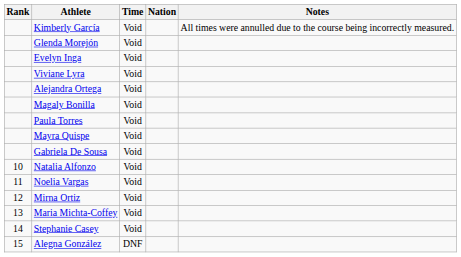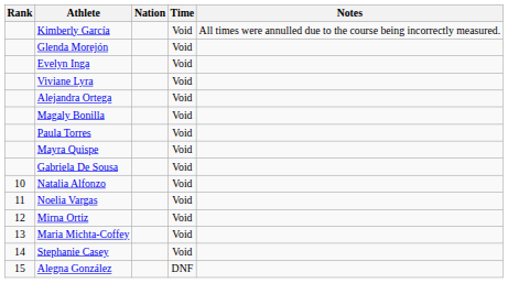 <table class="wikitable sortable" style="text-align:center">
 <tr>
 <th>Rank</th>
 <th>Athlete</th>
+<th>Nation</th>
 <th>Time</th>
-<th>Nation</th>
 <th>Notes</th>
 </tr>
 <tr>
 <td></td>
 <td align=left><a href='#'>Kimberly García</a></td>
+<td align=left></td>
 <td>Void</td>
-<td align=left></td>
 <td>All times were annulled due to the course being incorrectly measured.</td>
 </tr>
 <tr>
 <td></td>
 <td align=left><a href='#'>Glenda Morejón</a></td>
+<td align=left></td>
 <td>Void</td>
-<td align=left></td>
 <td></td>
 </tr>
 <tr>
 <td></td>
 <td align=left><a href='#'>Evelyn Inga</a></td>
+<td align=left></td>
 <td>Void</td>
-<td align=left></td>
 <td></td>
 </tr>
 <tr>
 <td></td>
 <td align=left><a href='#'>Viviane Lyra</a></td>
+<td align=left></td>
 <td>Void</td>
-<td align=left></td>
 <td></td>
 </tr>
 <tr>
 <td></td>
 <td align=left><a href='#'>Alejandra Ortega</a></td>
+<td align=left></td>
 <td>Void</td>
-<td align=left></td>
 <td></td>
 </tr>
 <tr>
 <td></td>
 <td align=left><a href='#'>Magaly Bonilla</a></td>
+<td align=left></td>
 <td>Void</td>
-<td align=left></td>
 <td></td>
 </tr>
 <tr>
 <td></td>
 <td align=left><a href='#'>Paula Torres</a></td>
+<td align=left></td>
 <td>Void</td>
-<td align=left></td>
 <td></td>
 </tr>
 <tr>
 <td></td>
 <td align=left><a href='#'>Mayra Quispe</a></td>
+<td align=left></td>
 <td>Void</td>
-<td align=left></td>
 <td></td>
 </tr>
 <tr>
 <td></td>
 <td align=left><a href='#'>Gabriela De Sousa</a></td>
+<td align=left></td>
 <td>Void</td>
-<td align=left></td>
 <td></td>
 </tr>
 <tr>
 <td>10</td>
 <td align=left><a href='#'>Natalia Alfonzo</a></td>
+<td align=left></td>
 <td>Void</td>
-<td align=left></td>
 <td></td>
 </tr>
 <tr>
 <td>11</td>
 <td align=left><a href='#'>Noelia Vargas</a></td>
+<td align=left></td>
 <td>Void</td>
-<td align=left></td>
 <td></td>
 </tr>
 <tr>
 <td>12</td>
 <td align=left><a href='#'>Mirna Ortiz</a></td>
+<td align=left></td>
 <td>Void</td>
-<td align=left></td>
 <td></td>
 </tr>
 <tr>
 <td>13</td>
 <td align=left><a href='#'>Maria Michta-Coffey</a></td>
+<td align=left></td>
 <td>Void</td>
-<td align=left></td>
 <td></td>
 </tr>
 <tr>
 <td>14</td>
 <td align=left><a href='#'>Stephanie Casey</a></td>
+<td align=left></td>
 <td>Void</td>
-<td align=left></td>
 <td></td>
 </tr>
 <tr>
 <td>15</td>
 <td align=left><a href='#'>Alegna González</a></td>
+<td align=left></td>
 <td>DNF</td>
-<td align=left></td>
 <td></td>
 </tr>
 </table>
